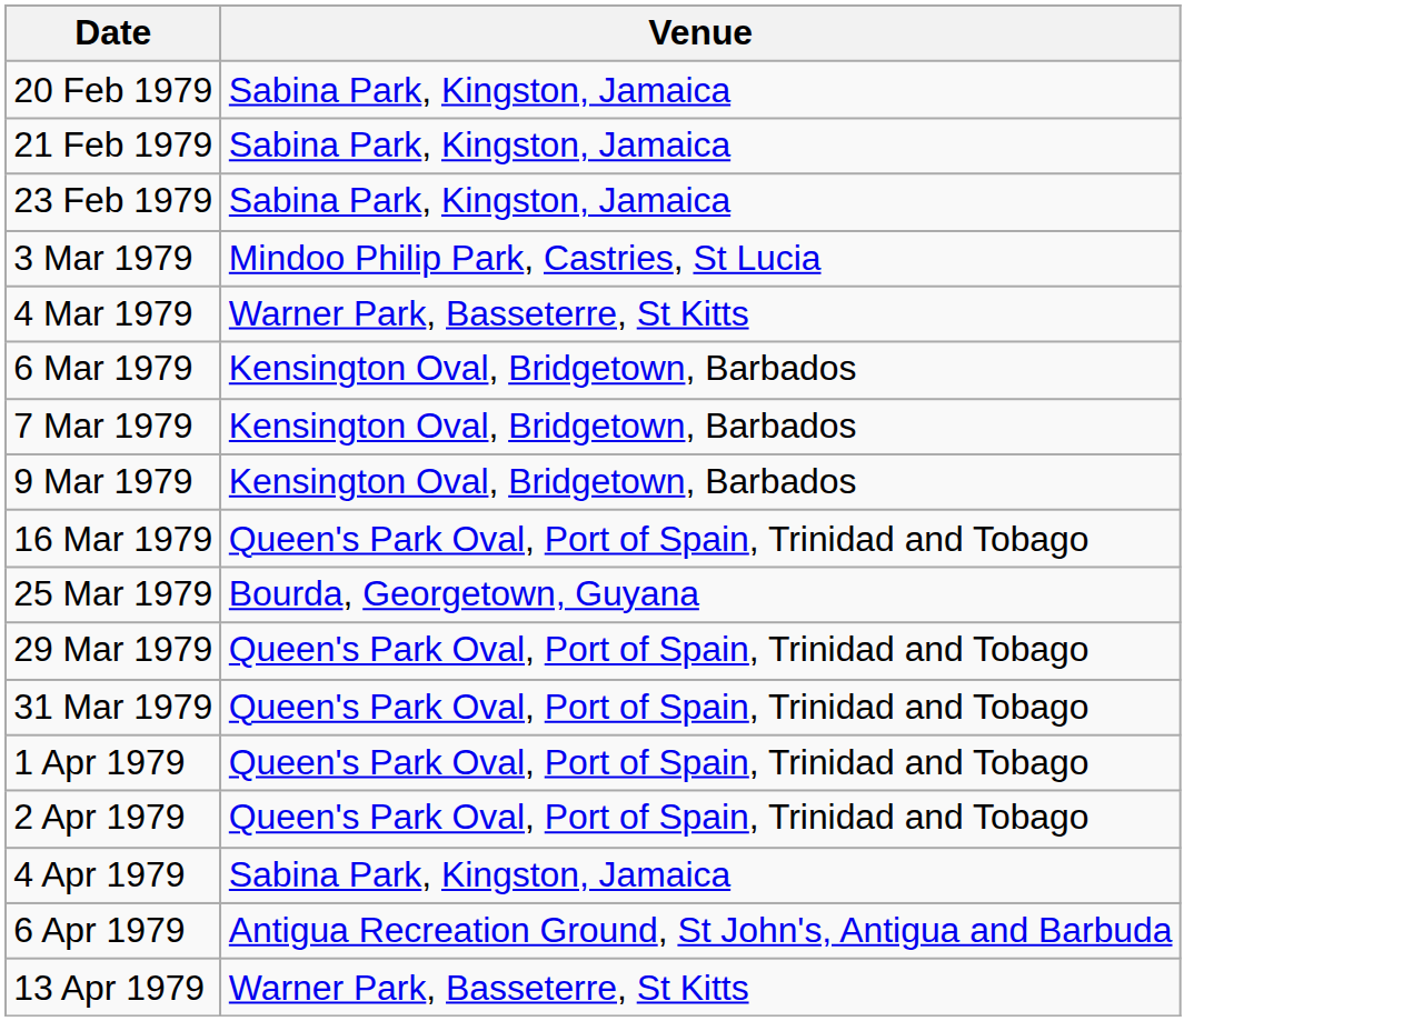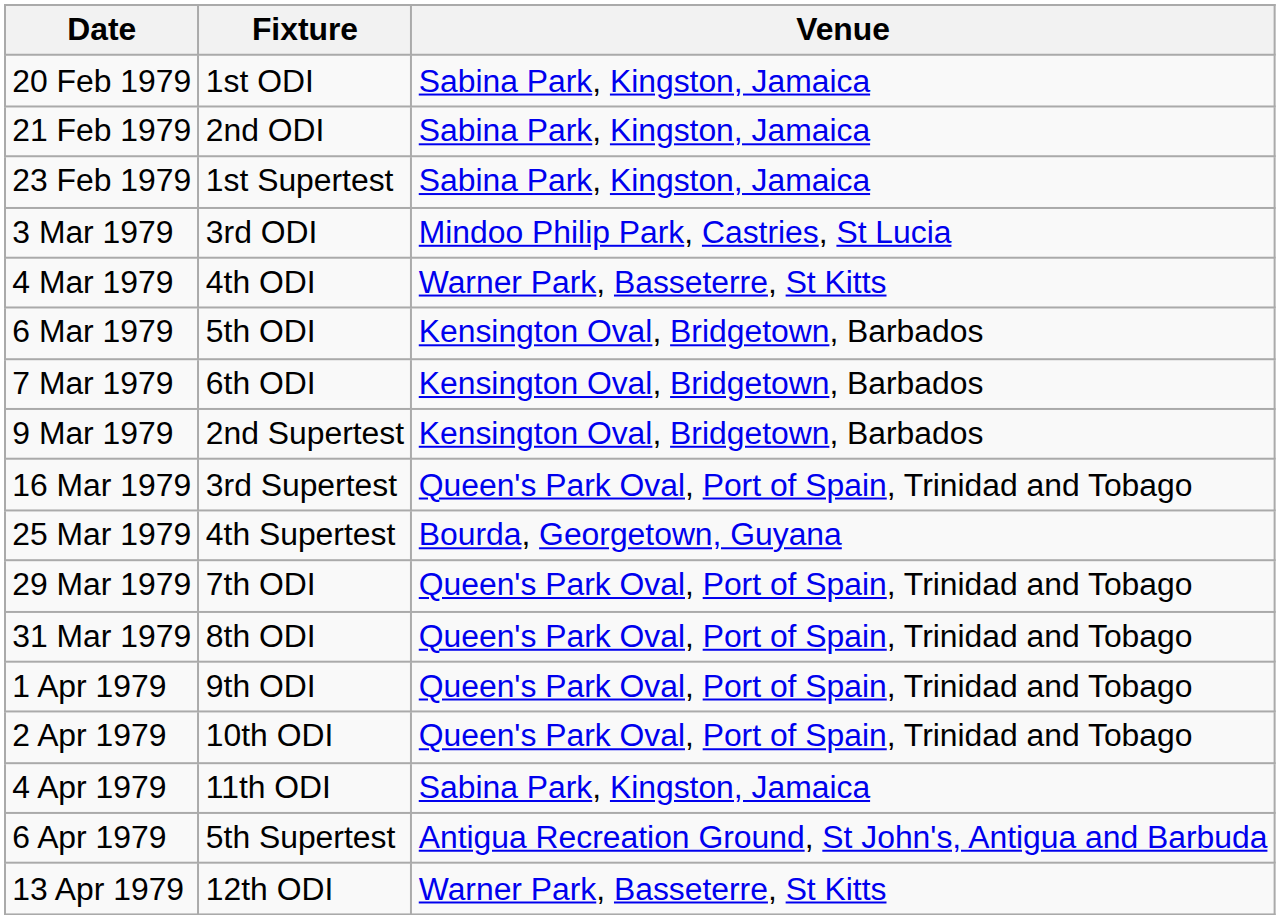 <table class="wikitable" border="1">
 <tr>
 <th>Date</th>
+<th>Fixture</th>
 <th>Venue</th>
 </tr>
 <tr>
 <td> 20 Feb 1979</td>
+<td>1st ODI</td>
 <td><a href='#'>Sabina Park</a>, <a href='#'>Kingston, Jamaica</a></td>
 </tr>
 <tr>
 <td> 21 Feb 1979</td>
+<td>2nd ODI</td>
 <td><a href='#'>Sabina Park</a>, <a href='#'>Kingston, Jamaica</a></td>
 </tr>
 <tr>
 <td> 23 Feb 1979</td>
+<td>1st Supertest</td>
 <td><a href='#'>Sabina Park</a>, <a href='#'>Kingston, Jamaica</a></td>
 </tr>
 <tr>
 <td> 3 Mar 1979</td>
+<td>3rd ODI</td>
 <td><a href='#'>Mindoo Philip Park</a>, <a href='#'>Castries</a>, <a href='#'>St Lucia</a></td>
 </tr>
 <tr>
 <td> 4 Mar 1979</td>
+<td>4th ODI</td>
 <td><a href='#'>Warner Park</a>, <a href='#'>Basseterre</a>, <a href='#'>St Kitts</a></td>
 </tr>
 <tr>
 <td> 6 Mar 1979</td>
+<td>5th ODI</td>
 <td><a href='#'>Kensington Oval</a>, <a href='#'>Bridgetown</a>, Barbados</td>
 </tr>
 <tr>
 <td> 7 Mar 1979</td>
+<td>6th ODI</td>
 <td><a href='#'>Kensington Oval</a>, <a href='#'>Bridgetown</a>, Barbados</td>
 </tr>
 <tr>
 <td> 9 Mar 1979</td>
+<td>2nd Supertest</td>
 <td><a href='#'>Kensington Oval</a>, <a href='#'>Bridgetown</a>, Barbados</td>
 </tr>
 <tr>
 <td> 16 Mar 1979</td>
+<td>3rd Supertest</td>
 <td><a href='#'>Queen's Park Oval</a>, <a href='#'>Port of Spain</a>, Trinidad and Tobago</td>
 </tr>
 <tr>
 <td> 25 Mar 1979</td>
+<td>4th Supertest</td>
 <td><a href='#'>Bourda</a>, <a href='#'>Georgetown, Guyana</a></td>
 </tr>
 <tr>
 <td> 29 Mar 1979</td>
+<td>7th ODI</td>
 <td><a href='#'>Queen's Park Oval</a>, <a href='#'>Port of Spain</a>, Trinidad and Tobago</td>
 </tr>
 <tr>
 <td> 31 Mar 1979</td>
+<td>8th ODI</td>
 <td><a href='#'>Queen's Park Oval</a>, <a href='#'>Port of Spain</a>, Trinidad and Tobago</td>
 </tr>
 <tr>
 <td> 1 Apr 1979</td>
+<td>9th ODI</td>
 <td><a href='#'>Queen's Park Oval</a>, <a href='#'>Port of Spain</a>, Trinidad and Tobago</td>
 </tr>
 <tr>
 <td> 2 Apr 1979</td>
+<td>10th ODI</td>
 <td><a href='#'>Queen's Park Oval</a>, <a href='#'>Port of Spain</a>, Trinidad and Tobago</td>
 </tr>
 <tr>
 <td> 4 Apr 1979</td>
+<td>11th ODI</td>
 <td><a href='#'>Sabina Park</a>, <a href='#'>Kingston, Jamaica</a></td>
 </tr>
 <tr>
 <td> 6 Apr 1979</td>
+<td>5th Supertest</td>
 <td><a href='#'>Antigua Recreation Ground</a>, <a href='#'>St John's, Antigua and Barbuda</a></td>
 </tr>
 <tr>
 <td> 13 Apr 1979</td>
+<td>12th ODI</td>
 <td><a href='#'>Warner Park</a>, <a href='#'>Basseterre</a>, <a href='#'>St Kitts</a></td>
 </tr>
 </table>
